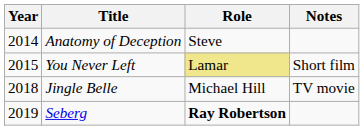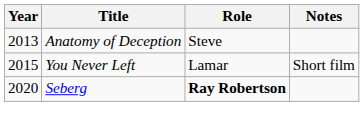 <table class="wikitable">
 <tr>
 <th>Year</th>
 <th>Title</th>
 <th>Role</th>
 <th>Notes</th>
 </tr>
 <tr>
-<td>2014</td>
+<td>2013</td>
 <td><em>Anatomy of Deception</em></td>
 <td>Steve</td>
 <td></td>
 </tr>
 <tr>
 <td>2015</td>
 <td><em>You Never Left</em></td>
-<td style="background: khaki;">Lamar</td>
+<td>Lamar</td>
 <td>Short film</td>
 </tr>
 <tr>
-<td>2018</td>
-<td><em>Jingle Belle</em></td>
-<td>Michael Hill</td>
-<td>TV movie</td>
-</tr>
-<tr>
-<td>2019</td>
+<td>2020</td>
 <td><em><a href='#'>Seberg</a></em></td>
 <td><strong>Ray Robertson</strong></td>
 <td></td>
 </tr>
 </table>
